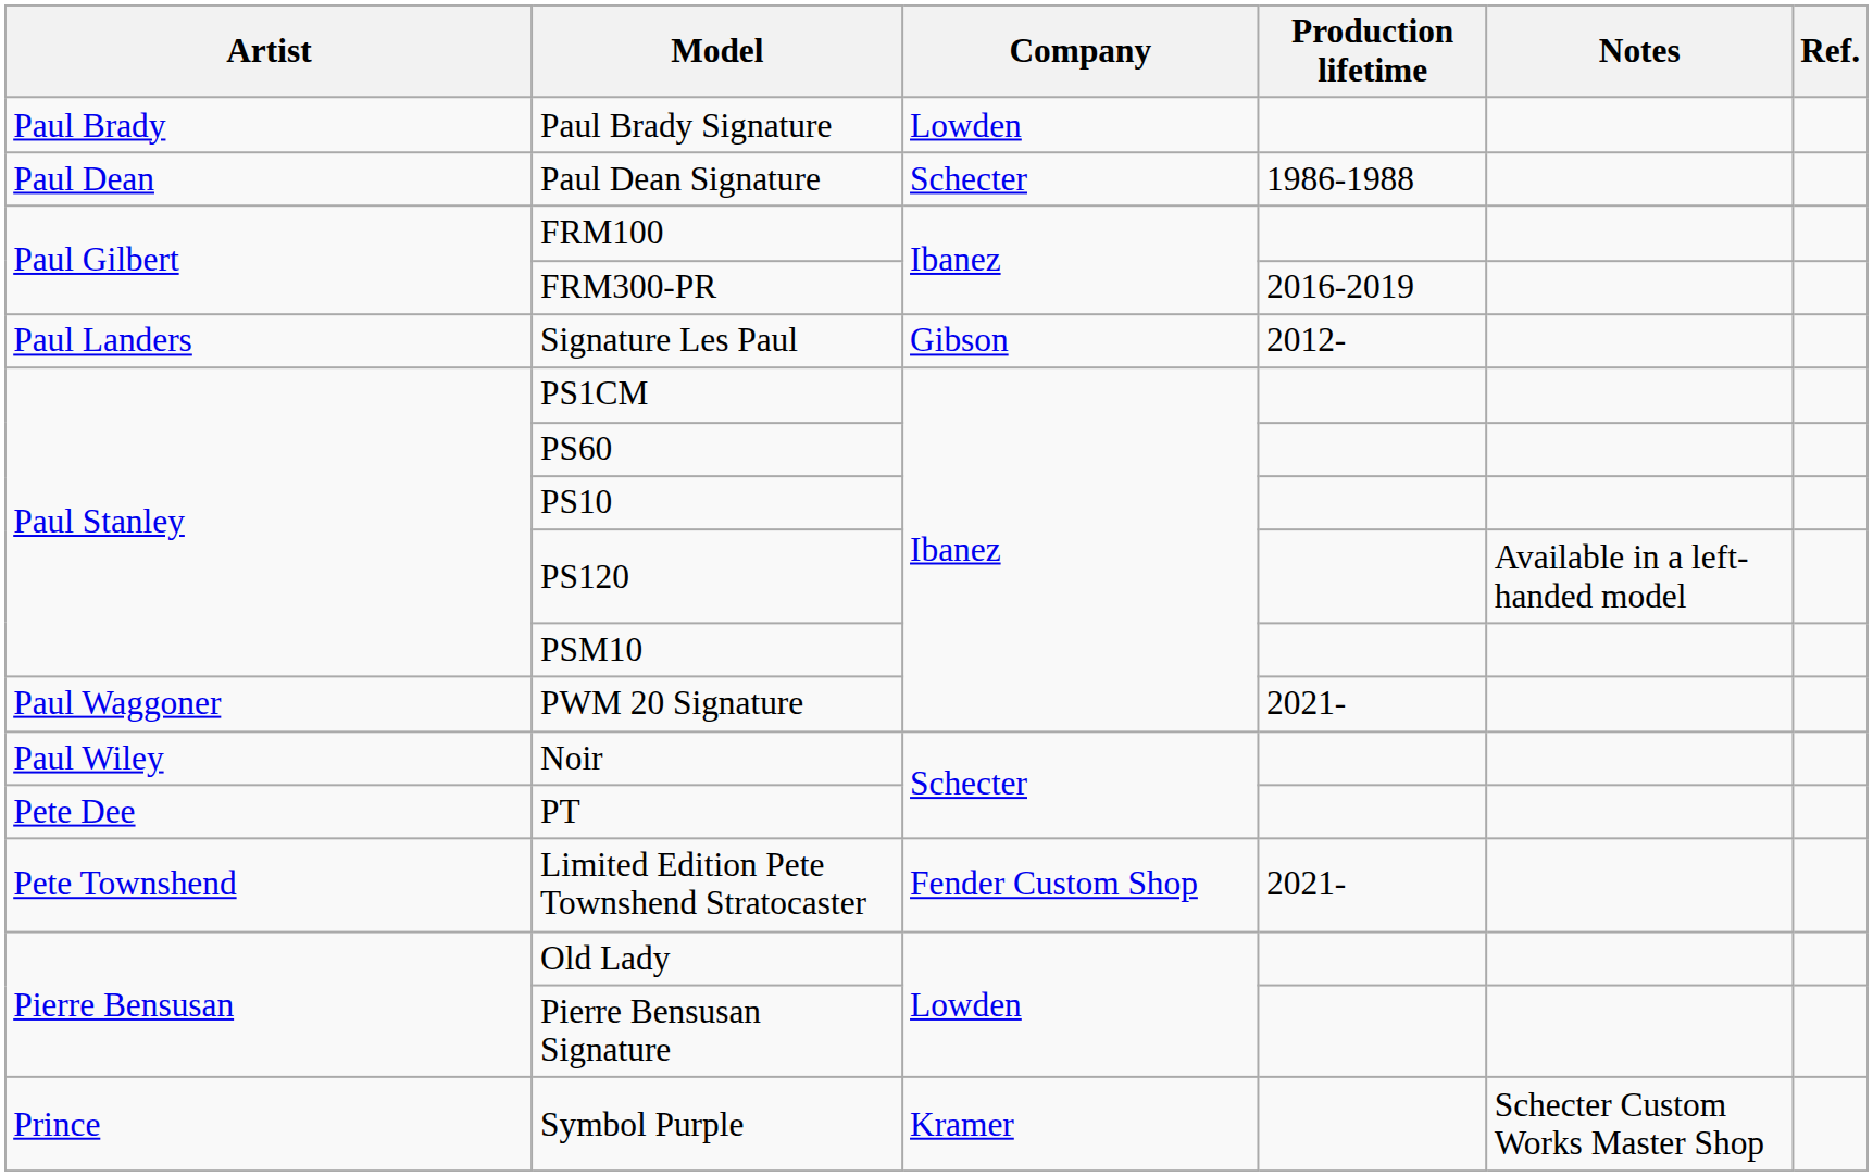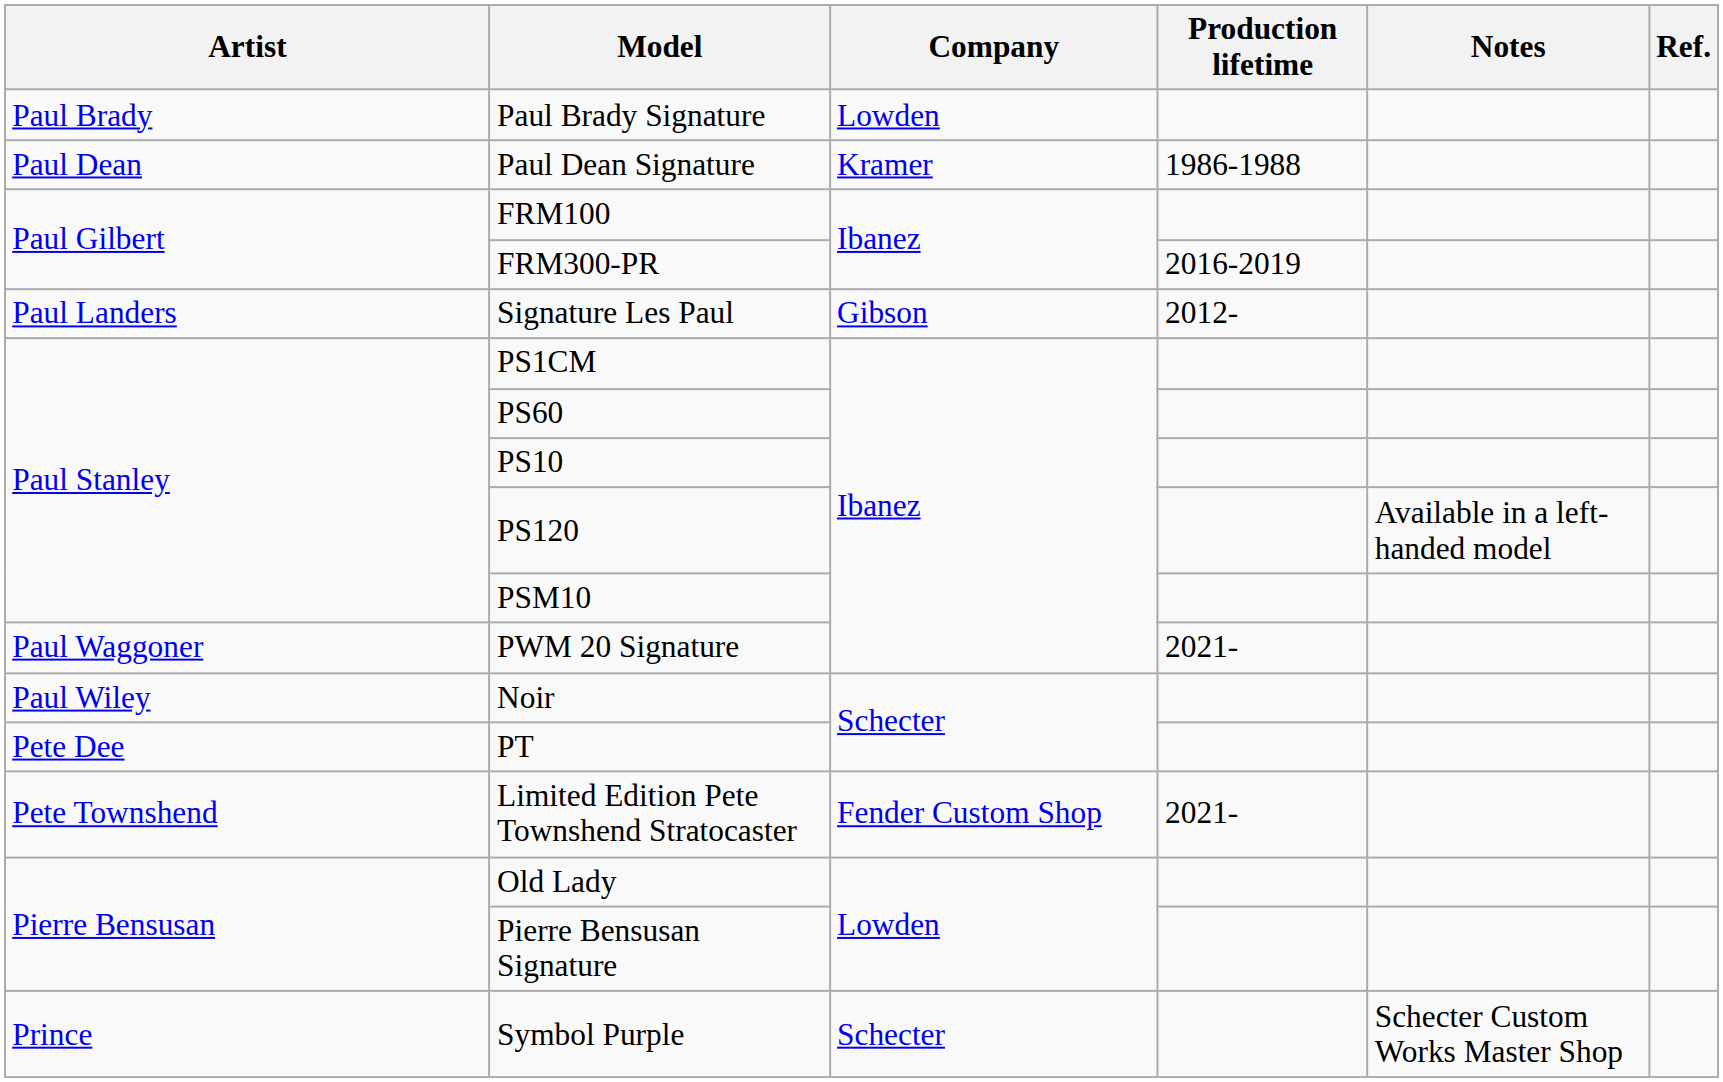 <table class="wikitable sortable plainrowheaders" style="width:99%;">
 <tr>
 <th scope="col" style="width:15em;">Artist</th>
 <th scope="col">Model</th>
 <th scope="col" style="width:10em;">Company</th>
 <th scope="col">Production lifetime</th>
 <th scope="col" class="unsortable">Notes</th>
 <th scope="col">Ref.</th>
 </tr>
 <tr>
 <td><a href='#'>Paul Brady</a></td>
 <td>Paul Brady Signature</td>
 <td><a href='#'>Lowden</a></td>
 <td></td>
 <td></td>
 <td></td>
 </tr>
 <tr>
 <td><a href='#'>Paul Dean</a></td>
 <td>Paul Dean Signature</td>
-<td><a href='#'>Schecter</a></td>
+<td><a href='#'>Kramer</a></td>
 <td>1986-1988</td>
 <td></td>
 <td></td>
 </tr>
 <tr>
 <td rowspan=2><a href='#'>Paul Gilbert</a></td>
 <td>FRM100</td>
 <td rowspan=2><a href='#'>Ibanez</a></td>
 <td></td>
 <td></td>
 <td></td>
 </tr>
 <tr>
 <td>FRM300-PR</td>
 <td>2016-2019</td>
 <td></td>
 <td></td>
 </tr>
 <tr>
 <td><a href='#'>Paul Landers</a></td>
 <td>Signature Les Paul</td>
 <td><a href='#'>Gibson</a></td>
 <td>2012-</td>
 <td></td>
 <td></td>
 </tr>
 <tr>
 <td rowspan=5><a href='#'>Paul Stanley</a></td>
 <td>PS1CM</td>
 <td rowspan=6><a href='#'>Ibanez</a></td>
 <td></td>
 <td></td>
 <td></td>
 </tr>
 <tr>
 <td>PS60</td>
 <td></td>
 <td></td>
 <td></td>
 </tr>
 <tr>
 <td>PS10</td>
 <td></td>
 <td></td>
 <td></td>
 </tr>
 <tr>
 <td>PS120</td>
 <td></td>
 <td>Available in a left-handed model</td>
 <td></td>
 </tr>
 <tr>
 <td>PSM10</td>
 <td></td>
 <td></td>
 <td></td>
 </tr>
 <tr>
 <td><a href='#'>Paul Waggoner</a></td>
 <td>PWM 20 Signature</td>
 <td>2021-</td>
 <td></td>
 <td></td>
 </tr>
 <tr>
 <td><a href='#'>Paul Wiley</a></td>
 <td>Noir</td>
 <td rowspan=2><a href='#'>Schecter</a></td>
 <td></td>
 <td></td>
 <td></td>
 </tr>
 <tr>
 <td><a href='#'>Pete Dee</a></td>
 <td>PT</td>
 <td></td>
 <td></td>
 <td></td>
 </tr>
 <tr>
 <td><a href='#'>Pete Townshend</a></td>
 <td>Limited Edition Pete Townshend Stratocaster</td>
 <td><a href='#'>Fender Custom Shop</a></td>
 <td>2021-</td>
 <td></td>
 <td></td>
 </tr>
 <tr>
 <td rowspan=2><a href='#'>Pierre Bensusan</a></td>
 <td>Old Lady</td>
 <td rowspan=2><a href='#'>Lowden</a></td>
 <td></td>
 <td></td>
 <td></td>
 </tr>
 <tr>
 <td>Pierre Bensusan Signature</td>
 <td></td>
 <td></td>
 <td></td>
 </tr>
 <tr>
 <td><a href='#'>Prince</a></td>
 <td>Symbol Purple</td>
-<td><a href='#'>Kramer</a></td>
+<td><a href='#'>Schecter</a></td>
 <td></td>
 <td>Schecter Custom Works Master Shop</td>
 <td></td>
 </tr>
 </table>
